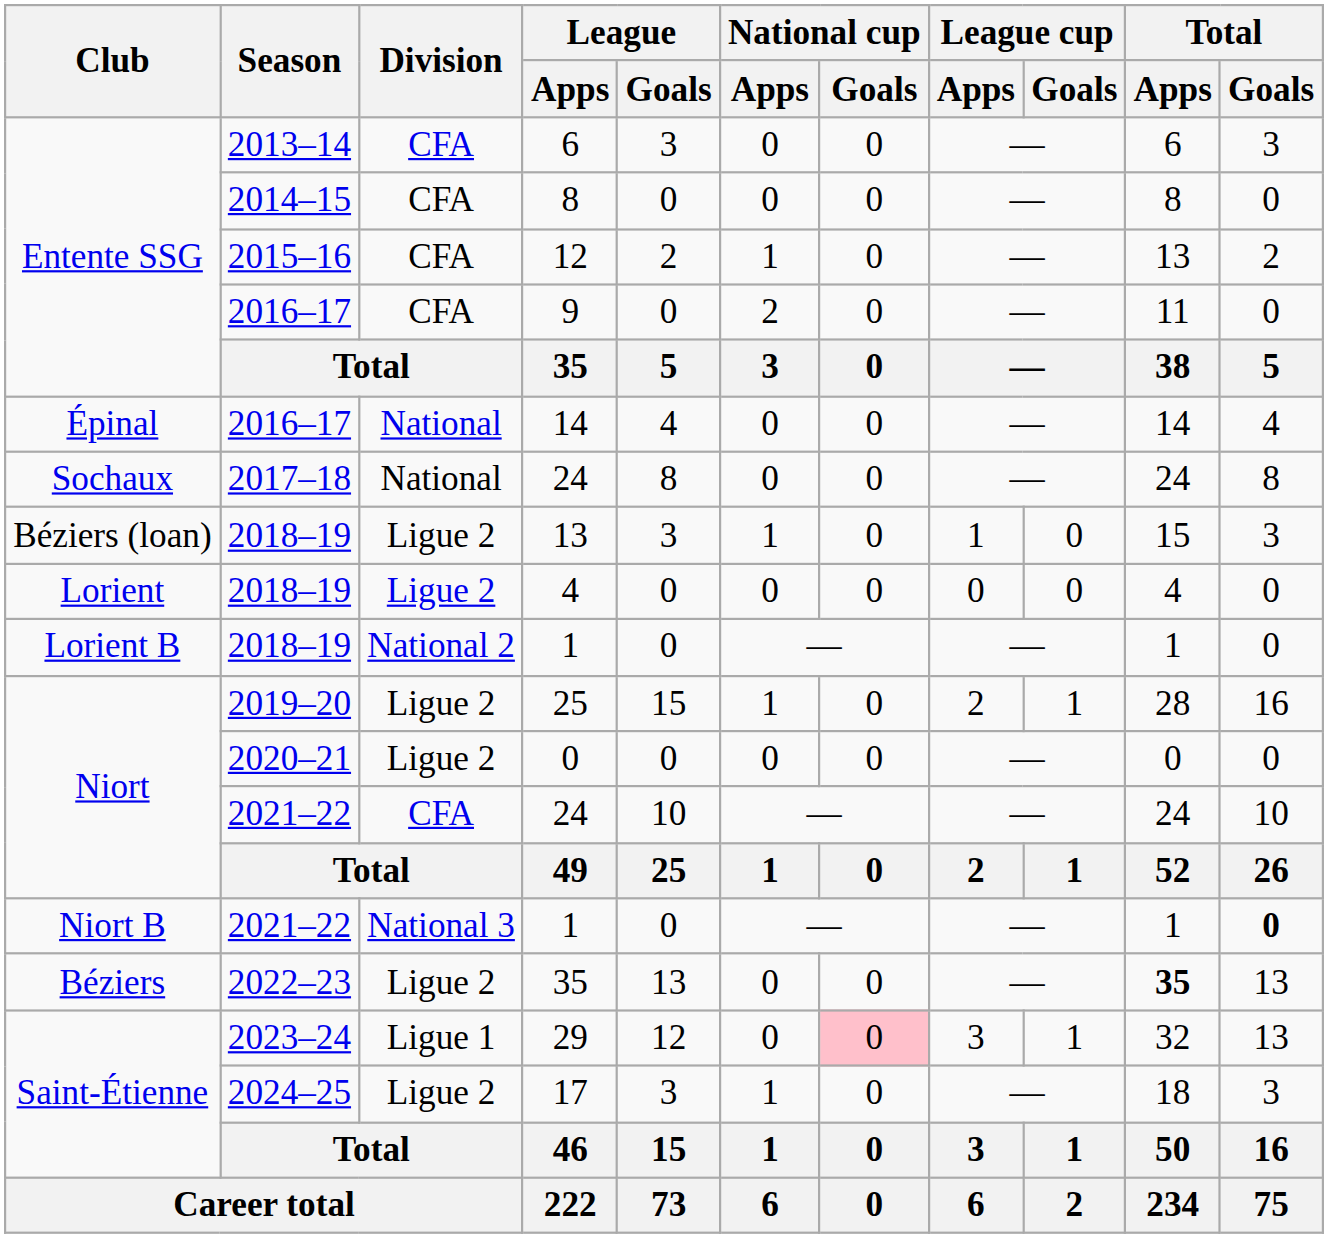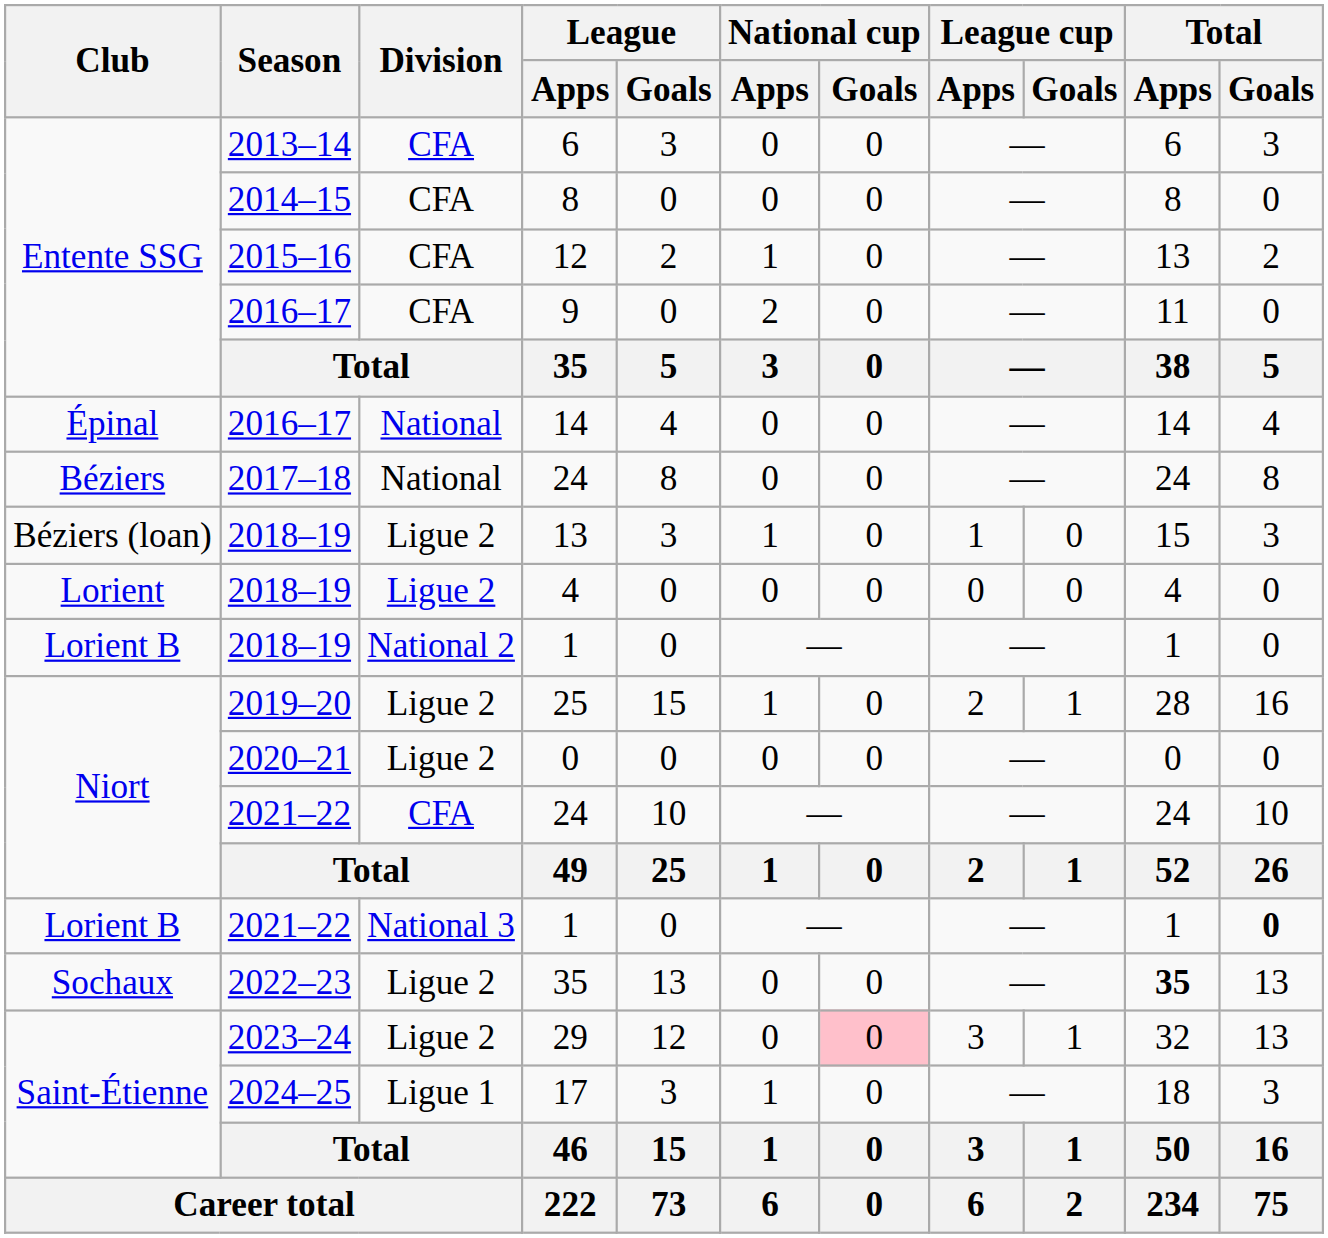 <table class="wikitable" style="text-align: center">
 <tr>
 <th rowspan="2">Club</th>
 <th rowspan="2">Season</th>
 <th rowspan="2">Division</th>
 <th colspan="2">League</th>
 <th colspan="2">National cup</th>
 <th colspan="2">League cup</th>
 <th colspan="2">Total</th>
 </tr>
 <tr>
 <th>Apps</th>
 <th>Goals</th>
 <th>Apps</th>
 <th>Goals</th>
 <th>Apps</th>
 <th>Goals</th>
 <th>Apps</th>
 <th>Goals</th>
 </tr>
 <tr>
 <td rowspan="5"><a href='#'>Entente SSG</a></td>
 <td><a href='#'>2013–14</a></td>
 <td><a href='#'>CFA</a></td>
 <td>6</td>
 <td>3</td>
 <td>0</td>
 <td>0</td>
 <td colspan="2">—</td>
 <td>6</td>
 <td>3</td>
 </tr>
 <tr>
 <td><a href='#'>2014–15</a></td>
 <td>CFA</td>
 <td>8</td>
 <td>0</td>
 <td>0</td>
 <td>0</td>
 <td colspan="2">—</td>
 <td>8</td>
 <td>0</td>
 </tr>
 <tr>
 <td><a href='#'>2015–16</a></td>
 <td>CFA</td>
 <td>12</td>
 <td>2</td>
 <td>1</td>
 <td>0</td>
 <td colspan="2">—</td>
 <td>13</td>
 <td>2</td>
 </tr>
 <tr>
 <td><a href='#'>2016–17</a></td>
 <td>CFA</td>
 <td>9</td>
 <td>0</td>
 <td>2</td>
 <td>0</td>
 <td colspan="2">—</td>
 <td>11</td>
 <td>0</td>
 </tr>
 <tr>
 <th colspan="2">Total</th>
 <th>35</th>
 <th>5</th>
 <th>3</th>
 <th>0</th>
 <th colspan="2">—</th>
 <th>38</th>
 <th>5</th>
 </tr>
 <tr>
 <td><a href='#'>Épinal</a></td>
 <td><a href='#'>2016–17</a></td>
 <td><a href='#'>National</a></td>
 <td>14</td>
 <td>4</td>
 <td>0</td>
 <td>0</td>
 <td colspan="2">—</td>
 <td>14</td>
 <td>4</td>
 </tr>
 <tr>
-<td><a href='#'>Sochaux</a></td>
+<td><a href='#'>Béziers</a></td>
 <td><a href='#'>2017–18</a></td>
 <td>National</td>
 <td>24</td>
 <td>8</td>
 <td>0</td>
 <td>0</td>
 <td colspan="2">—</td>
 <td>24</td>
 <td>8</td>
 </tr>
 <tr>
 <td>Béziers (loan)</td>
 <td><a href='#'>2018–19</a></td>
 <td>Ligue 2</td>
 <td>13</td>
 <td>3</td>
 <td>1</td>
 <td>0</td>
 <td>1</td>
 <td>0</td>
 <td>15</td>
 <td>3</td>
 </tr>
 <tr>
 <td><a href='#'>Lorient</a></td>
 <td><a href='#'>2018–19</a></td>
 <td><a href='#'>Ligue 2</a></td>
 <td>4</td>
 <td>0</td>
 <td>0</td>
 <td>0</td>
 <td>0</td>
 <td>0</td>
 <td>4</td>
 <td>0</td>
 </tr>
 <tr>
 <td><a href='#'>Lorient B</a></td>
 <td><a href='#'>2018–19</a></td>
 <td><a href='#'>National 2</a></td>
 <td>1</td>
 <td>0</td>
 <td colspan="2">—</td>
 <td colspan="2">—</td>
 <td>1</td>
 <td>0</td>
 </tr>
 <tr>
 <td rowspan="4"><a href='#'>Niort</a></td>
 <td><a href='#'>2019–20</a></td>
 <td>Ligue 2</td>
 <td>25</td>
 <td>15</td>
 <td>1</td>
 <td>0</td>
 <td>2</td>
 <td>1</td>
 <td>28</td>
 <td>16</td>
 </tr>
 <tr>
 <td><a href='#'>2020–21</a></td>
 <td>Ligue 2</td>
 <td>0</td>
 <td>0</td>
 <td>0</td>
 <td>0</td>
 <td colspan="2">—</td>
 <td>0</td>
 <td>0</td>
 </tr>
 <tr>
 <td><a href='#'>2021–22</a></td>
 <td><a href='#'>CFA</a></td>
 <td>24</td>
 <td>10</td>
 <td colspan="2">—</td>
 <td colspan="2">—</td>
 <td>24</td>
 <td>10</td>
 </tr>
 <tr>
 <th colspan="2">Total</th>
 <th>49</th>
 <th>25</th>
 <th>1</th>
 <th>0</th>
 <th>2</th>
 <th>1</th>
 <th>52</th>
 <th>26</th>
 </tr>
 <tr>
-<td><a href='#'>Niort B</a></td>
+<td><a href='#'>Lorient B</a></td>
 <td><a href='#'>2021–22</a></td>
 <td><a href='#'>National 3</a></td>
 <td>1</td>
 <td>0</td>
 <td colspan="2">—</td>
 <td colspan="2">—</td>
 <td>1</td>
 <td><strong>0</strong></td>
 </tr>
 <tr>
-<td><a href='#'>Béziers</a></td>
+<td><a href='#'>Sochaux</a></td>
 <td><a href='#'>2022–23</a></td>
 <td>Ligue 2</td>
 <td>35</td>
 <td>13</td>
 <td>0</td>
 <td>0</td>
 <td colspan="2">—</td>
 <td><strong>35</strong></td>
 <td>13</td>
 </tr>
 <tr>
 <td rowspan="3"><a href='#'>Saint-Étienne</a></td>
 <td><a href='#'>2023–24</a></td>
-<td>Ligue 1</td>
+<td>Ligue 2</td>
 <td>29</td>
 <td>12</td>
 <td>0</td>
 <td style="background: pink;">0</td>
 <td>3</td>
 <td>1</td>
 <td>32</td>
 <td>13</td>
 </tr>
 <tr>
 <td><a href='#'>2024–25</a></td>
-<td>Ligue 2</td>
+<td>Ligue 1</td>
 <td>17</td>
 <td>3</td>
 <td>1</td>
 <td>0</td>
 <td colspan="2">—</td>
 <td>18</td>
 <td>3</td>
 </tr>
 <tr>
 <th colspan="2">Total</th>
 <th>46</th>
 <th>15</th>
 <th>1</th>
 <th>0</th>
 <th>3</th>
 <th>1</th>
 <th>50</th>
 <th>16</th>
 </tr>
 <tr>
 <th colspan="3">Career total</th>
 <th>222</th>
 <th>73</th>
 <th>6</th>
 <th>0</th>
 <th>6</th>
 <th>2</th>
 <th>234</th>
 <th>75</th>
 </tr>
 </table>
